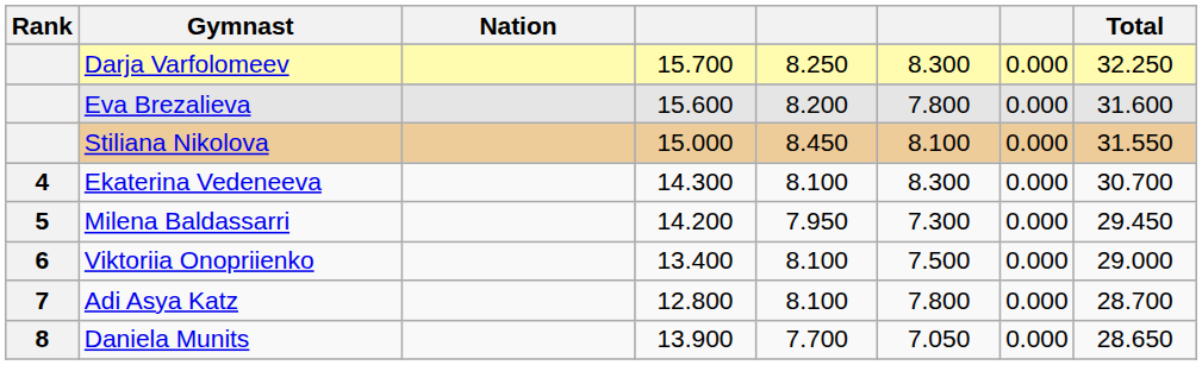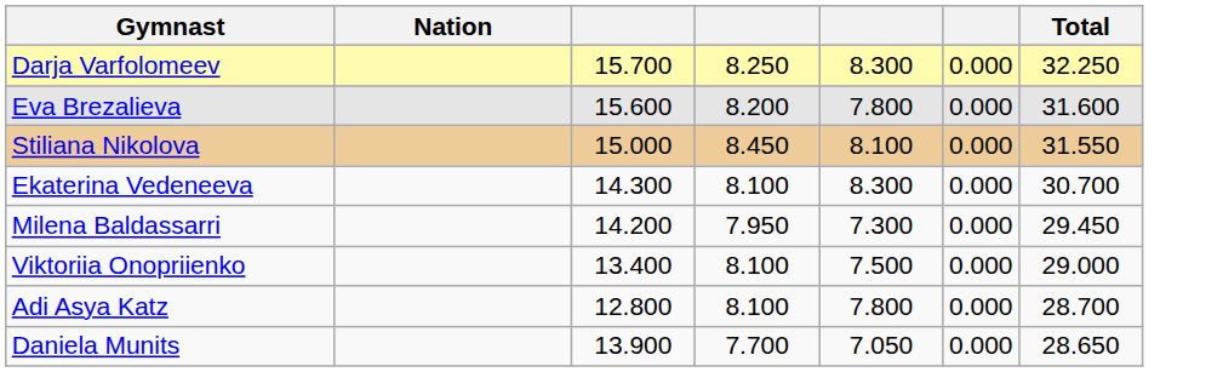 <table class="wikitable sortable" style="text-align:center; font-size:85%">
 <tr>
-<th scope="col" style="width:20px;">Rank</th>
 <th scope="col" style="width:170px;">Gymnast</th>
 <th scope="col" style="width:120px;">Nation</th>
 <th scope="col" style="width:60px;"></th>
 <th scope="col" style="width:60px;"></th>
 <th scope="col" style="width:60px;"></th>
 <th scope="col" style="width:30px;"></th>
 <th scope="col" style="width:60px;">Total</th>
 </tr>
 <tr bgcolor="fffcaf">
-<th scope="row"></th>
 <td align="left"><a href='#'>Darja Varfolomeev</a></td>
 <td style="text-align:left;"></td>
 <td>15.700</td>
 <td>8.250</td>
 <td>8.300</td>
 <td>0.000</td>
 <td>32.250</td>
 </tr>
 <tr bgcolor="e5e5e5">
-<th scope="row"></th>
 <td align="left"><a href='#'>Eva Brezalieva</a></td>
 <td style="text-align:left;"></td>
 <td>15.600</td>
 <td>8.200</td>
 <td>7.800</td>
 <td>0.000</td>
 <td>31.600</td>
 </tr>
 <tr bgcolor="eecc99">
-<th scope="row"></th>
 <td align="left"><a href='#'>Stiliana Nikolova</a></td>
 <td style="text-align:left;"></td>
 <td>15.000</td>
 <td>8.450</td>
 <td>8.100</td>
 <td>0.000</td>
 <td>31.550</td>
 </tr>
 <tr>
-<th scope="row">4</th>
 <td align="left"><a href='#'>Ekaterina Vedeneeva</a></td>
 <td style="text-align:left;"></td>
 <td>14.300</td>
 <td>8.100</td>
 <td>8.300</td>
 <td>0.000</td>
 <td>30.700</td>
 </tr>
 <tr>
-<th scope="row">5</th>
 <td align="left"><a href='#'>Milena Baldassarri</a></td>
 <td style="text-align:left;"></td>
 <td>14.200</td>
 <td>7.950</td>
 <td>7.300</td>
 <td>0.000</td>
 <td>29.450</td>
 </tr>
 <tr>
-<th scope="row">6</th>
 <td align="left"><a href='#'>Viktoriia Onopriienko</a></td>
 <td style="text-align:left;"></td>
 <td>13.400</td>
 <td>8.100</td>
 <td>7.500</td>
 <td>0.000</td>
 <td>29.000</td>
 </tr>
 <tr>
-<th scope="row">7</th>
 <td align="left"><a href='#'>Adi Asya Katz</a></td>
 <td style="text-align:left;"></td>
 <td>12.800</td>
 <td>8.100</td>
 <td>7.800</td>
 <td>0.000</td>
 <td>28.700</td>
 </tr>
 <tr>
-<th scope="row">8</th>
 <td align="left"><a href='#'>Daniela Munits</a></td>
 <td style="text-align:left;"></td>
 <td>13.900</td>
 <td>7.700</td>
 <td>7.050</td>
 <td>0.000</td>
 <td>28.650</td>
 </tr>
 </table>
